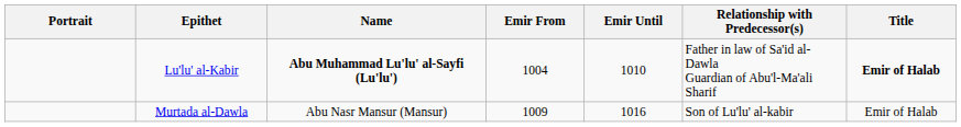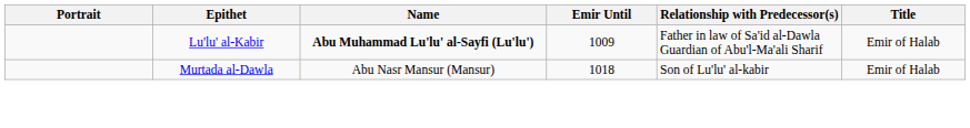 <table width=95% class="wikitable">
 <tr>
 <th width=12%>Portrait</th>
 <th width=12%>Epithet</th>
 <th width=20%>Name</th>
-<th width=9%>Emir From</th>
 <th width=9%>Emir Until</th>
 <th width=15%>Relationship with Predecessor(s)</th>
 <th width=10%>Title</th>
 </tr>
 <tr>
 <td align="center"></td>
 <td align="center"><a href='#'>Lu'lu' al-Kabir</a></td>
 <td align="center"><strong>Abu Muhammad Lu'lu' al-Sayfi (Lu'lu')</strong></td>
-<td align="center">1004</td>
-<td align="center">1010</td>
+<td align="center">1009</td>
 <td>Father in law of Sa'id al-Dawla<br>Guardian of Abu'l-Ma'ali Sharif</td>
-<td align="center"><strong>Emir of Halab</strong></td>
+<td align="center">Emir of Halab</td>
 </tr>
 <tr>
 <td align="center"></td>
 <td align="center"><a href='#'>Murtada al-Dawla</a></td>
 <td align="center">Abu Nasr Mansur (Mansur)</td>
-<td align="center">1009</td>
-<td align="center">1016</td>
+<td align="center">1018</td>
 <td>Son of Lu'lu' al-kabir</td>
 <td align="center">Emir of Halab</td>
 </tr>
 </table>
